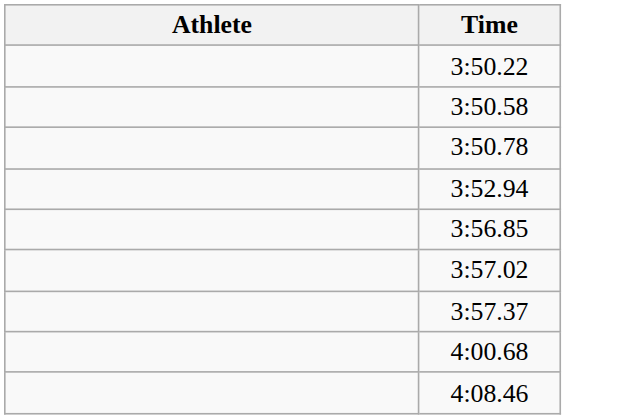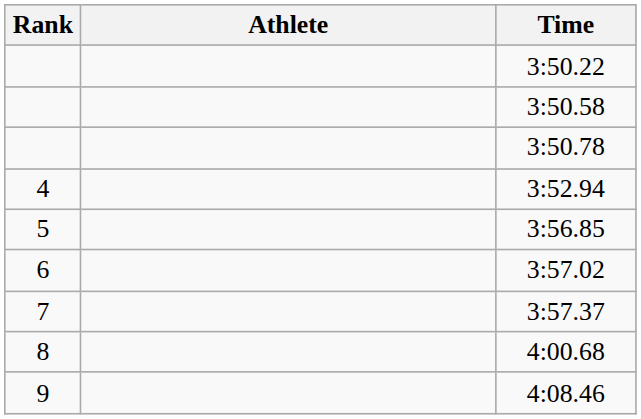 <table class=wikitable style="text-align:center">
 <tr>
+<th width=40>Rank</th>
 <th width=250>Athlete</th>
 <th width=80>Time</th>
 </tr>
 <tr>
+<td></td>
 <td align=left></td>
 <td>3:50.22</td>
 </tr>
 <tr>
+<td></td>
 <td align=left></td>
 <td>3:50.58</td>
 </tr>
 <tr>
+<td></td>
 <td align=left></td>
 <td>3:50.78</td>
 </tr>
 <tr>
+<td>4</td>
 <td align=left></td>
 <td>3:52.94</td>
 </tr>
 <tr>
+<td>5</td>
 <td align=left></td>
 <td>3:56.85</td>
 </tr>
 <tr>
+<td>6</td>
 <td align=left></td>
 <td>3:57.02</td>
 </tr>
 <tr>
+<td>7</td>
 <td align=left></td>
 <td>3:57.37</td>
 </tr>
 <tr>
+<td>8</td>
 <td align=left></td>
 <td>4:00.68</td>
 </tr>
 <tr>
+<td>9</td>
 <td align=left></td>
 <td>4:08.46</td>
 </tr>
 </table>
